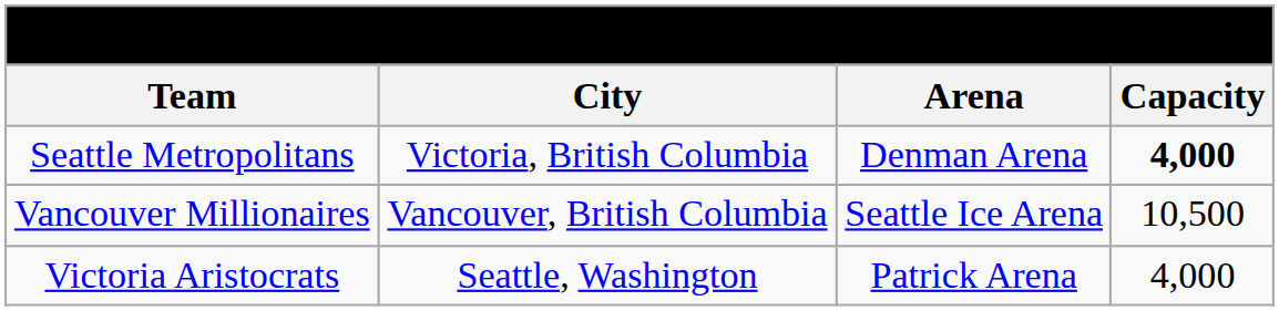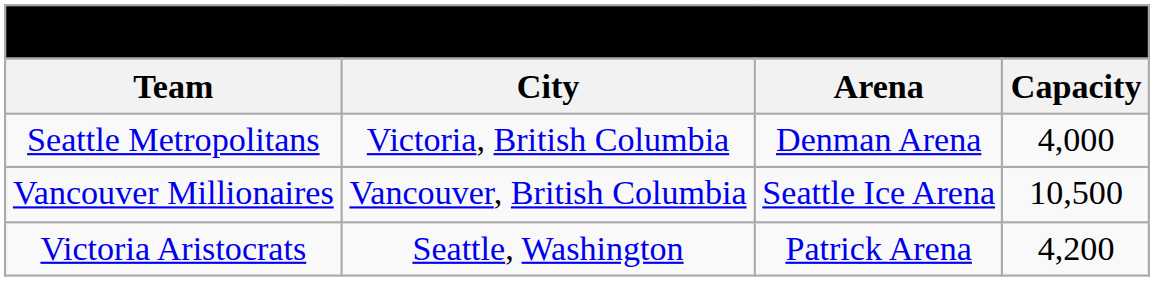 <table class="wikitable" style="width:auto; text-align:center;">
 <tr>
 <td bgcolor="#000000" align="center" colspan="6"><strong><span>1919–20 Pacific Coast Hockey Association</span></strong></td>
 </tr>
 <tr>
 <th>Team</th>
 <th>City</th>
 <th>Arena</th>
 <th>Capacity</th>
 </tr>
 <tr>
 <td><a href='#'>Seattle Metropolitans</a></td>
 <td><a href='#'>Victoria</a>, <a href='#'>British Columbia</a></td>
 <td><a href='#'>Denman Arena</a></td>
-<td><strong>4,000</strong></td>
+<td>4,000</td>
 </tr>
 <tr>
 <td><a href='#'>Vancouver Millionaires</a></td>
 <td><a href='#'>Vancouver</a>, <a href='#'>British Columbia</a></td>
 <td><a href='#'>Seattle Ice Arena</a></td>
 <td>10,500</td>
 </tr>
 <tr>
 <td><a href='#'>Victoria Aristocrats</a></td>
 <td><a href='#'>Seattle</a>, <a href='#'>Washington</a></td>
 <td><a href='#'>Patrick Arena</a></td>
-<td>4,000</td>
+<td>4,200</td>
 </tr>
 </table>
